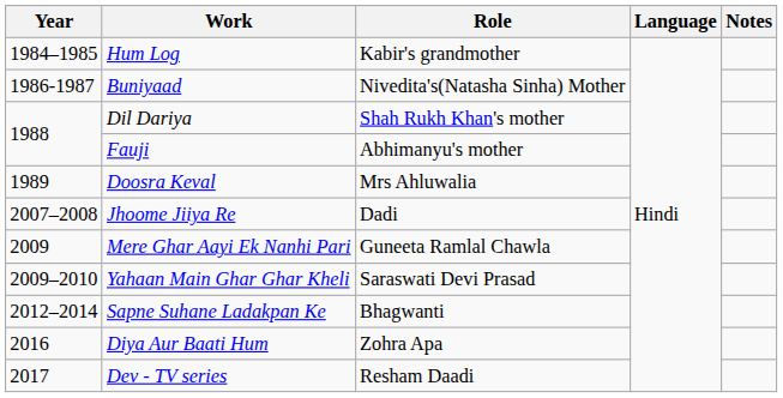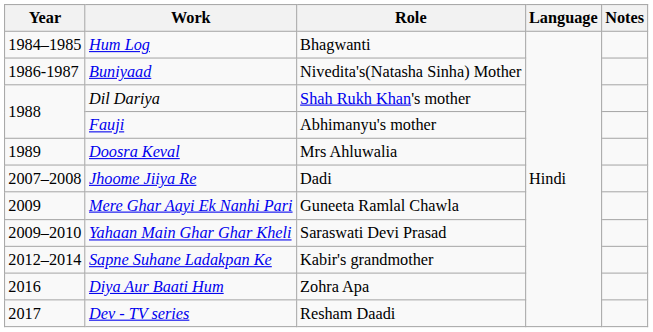 <table class="wikitable" style="font-size: 95%;">
 <tr>
 <th>Year</th>
 <th>Work</th>
 <th>Role</th>
 <th>Language</th>
 <th>Notes</th>
 </tr>
 <tr>
 <td>1984–1985</td>
 <td><em><a href='#'>Hum Log</a></em></td>
-<td>Kabir's grandmother</td>
+<td>Bhagwanti</td>
 <td rowspan="11">Hindi</td>
 <td></td>
 </tr>
 <tr>
 <td>1986-1987</td>
 <td><em><a href='#'>Buniyaad</a></em></td>
 <td>Nivedita's(Natasha Sinha) Mother</td>
 <td></td>
 </tr>
 <tr 1986-87 buniyaad Doordarshan.Nivedita's Mother>
 <td rowspan="2">1988</td>
 <td><em>Dil Dariya</em></td>
 <td><a href='#'>Shah Rukh Khan</a>'s mother</td>
 <td></td>
 </tr>
 <tr>
 <td><em><a href='#'>Fauji</a></em></td>
 <td>Abhimanyu's mother</td>
 <td></td>
 </tr>
 <tr>
 <td>1989</td>
 <td><em><a href='#'>Doosra Keval</a></em></td>
 <td>Mrs Ahluwalia</td>
 <td></td>
 </tr>
 <tr>
 <td>2007–2008</td>
 <td><em><a href='#'>Jhoome Jiiya Re</a></em></td>
 <td>Dadi</td>
 <td></td>
 </tr>
 <tr>
 <td>2009</td>
 <td><em><a href='#'>Mere Ghar Aayi Ek Nanhi Pari</a></em></td>
 <td>Guneeta Ramlal Chawla</td>
 <td></td>
 </tr>
 <tr>
 <td>2009–2010</td>
 <td><em><a href='#'>Yahaan Main Ghar Ghar Kheli</a></em></td>
 <td>Saraswati Devi Prasad</td>
 <td></td>
 </tr>
 <tr>
 <td>2012–2014</td>
 <td><em><a href='#'>Sapne Suhane Ladakpan Ke</a></em></td>
-<td>Bhagwanti</td>
+<td>Kabir's grandmother</td>
 <td></td>
 </tr>
 <tr>
 <td>2016</td>
 <td><em><a href='#'>Diya Aur Baati Hum</a></em></td>
 <td>Zohra Apa</td>
 <td></td>
 </tr>
 <tr>
 <td>2017</td>
 <td><em><a href='#'>Dev - TV series</a></em></td>
 <td>Resham Daadi</td>
 <td></td>
 </tr>
 </table>
